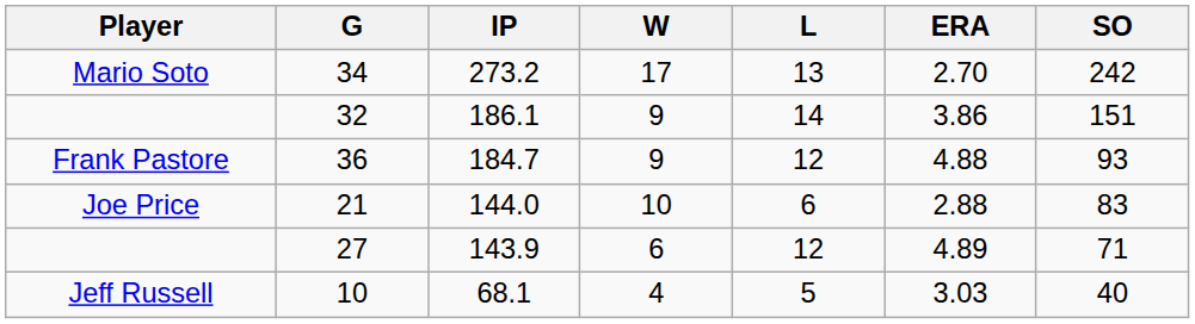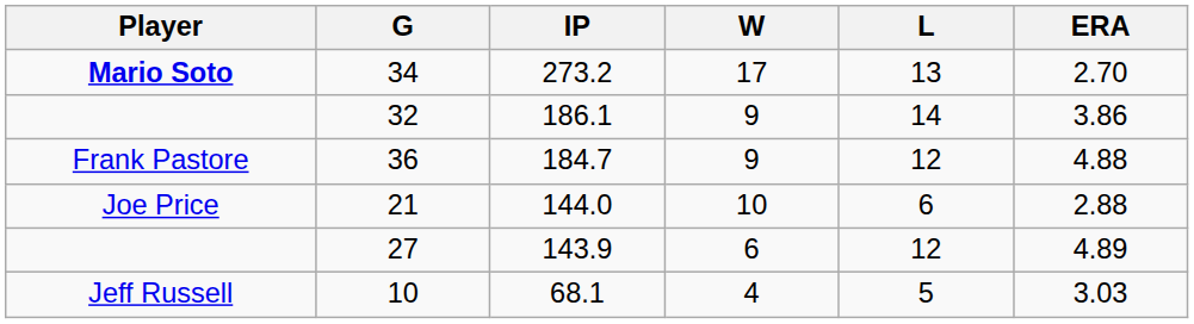 <table class="wikitable sortable">
 <tr>
 <th bgcolor="#DDDDFF" width="16%">Player</th>
 <th bgcolor="#DDDDFF" width="9%">G</th>
 <th bgcolor="#DDDDFF" width="9%">IP</th>
 <th bgcolor="#DDDDFF" width="9%">W</th>
 <th bgcolor="#DDDDFF" width="9%">L</th>
 <th bgcolor="#DDDDFF" width="9%">ERA</th>
-<th bgcolor="#DDDDFF" width="9%">SO</th>
 </tr>
 <tr align="center">
-<td><a href='#'>Mario Soto</a></td>
+<td><strong><a href='#'>Mario Soto</a></strong></td>
 <td>34</td>
 <td>273.2</td>
 <td>17</td>
 <td>13</td>
 <td>2.70</td>
-<td>242</td>
 </tr>
 <tr align=center>
 <td></td>
 <td>32</td>
 <td>186.1</td>
 <td>9</td>
 <td>14</td>
 <td>3.86</td>
-<td>151</td>
 </tr>
 <tr align="center">
 <td><a href='#'>Frank Pastore</a></td>
 <td>36</td>
 <td>184.7</td>
 <td>9</td>
 <td>12</td>
 <td>4.88</td>
-<td>93</td>
 </tr>
 <tr align=center>
 <td><a href='#'>Joe Price</a></td>
 <td>21</td>
 <td>144.0</td>
 <td>10</td>
 <td>6</td>
 <td>2.88</td>
-<td>83</td>
 </tr>
 <tr align=center>
 <td></td>
 <td>27</td>
 <td>143.9</td>
 <td>6</td>
 <td>12</td>
 <td>4.89</td>
-<td>71</td>
 </tr>
 <tr align="center">
 <td><a href='#'>Jeff Russell</a></td>
 <td>10</td>
 <td>68.1</td>
 <td>4</td>
 <td>5</td>
 <td>3.03</td>
-<td>40</td>
 </tr>
 </table>
